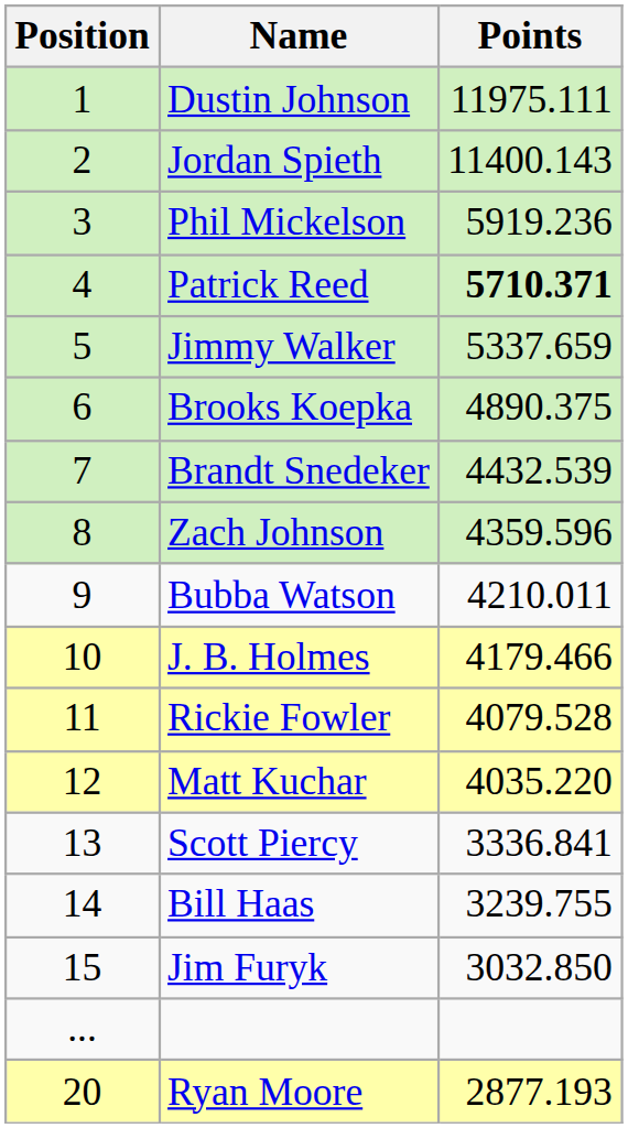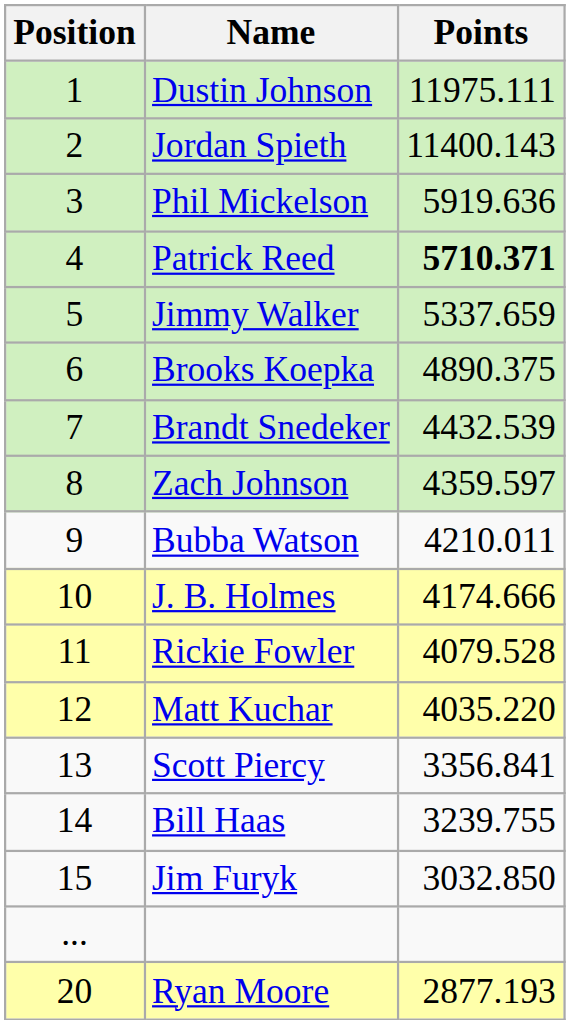 <table class="wikitable" style="text-align:right">
 <tr>
 <th>Position</th>
 <th>Name</th>
 <th>Points</th>
 </tr>
 <tr style="background:#d0f0c0;">
 <td align=center>1</td>
 <td align=left><a href='#'>Dustin Johnson</a></td>
 <td>11975.111</td>
 </tr>
 <tr style="background:#d0f0c0;">
 <td align=center>2</td>
 <td align=left><a href='#'>Jordan Spieth</a></td>
 <td>11400.143</td>
 </tr>
 <tr style="background:#d0f0c0;">
 <td align=center>3</td>
 <td align=left><a href='#'>Phil Mickelson</a></td>
-<td>5919.236</td>
+<td>5919.636</td>
 </tr>
 <tr style="background:#d0f0c0;">
 <td align=center>4</td>
 <td align=left><a href='#'>Patrick Reed</a></td>
 <td><strong>5710.371</strong></td>
 </tr>
 <tr style="background:#d0f0c0;">
 <td align=center>5</td>
 <td align=left><a href='#'>Jimmy Walker</a></td>
 <td>5337.659</td>
 </tr>
 <tr style="background:#d0f0c0;">
 <td align=center>6</td>
 <td align=left><a href='#'>Brooks Koepka</a></td>
 <td>4890.375</td>
 </tr>
 <tr style="background:#d0f0c0;">
 <td align=center>7</td>
 <td align=left><a href='#'>Brandt Snedeker</a></td>
 <td>4432.539</td>
 </tr>
 <tr style="background:#d0f0c0;">
 <td align=center>8</td>
 <td align=left><a href='#'>Zach Johnson</a></td>
-<td>4359.596</td>
+<td>4359.597</td>
 </tr>
 <tr>
 <td align=center>9</td>
 <td align=left><a href='#'>Bubba Watson</a></td>
 <td>4210.011</td>
 </tr>
 <tr style="background:#ffa;">
 <td align=center>10</td>
 <td align=left><a href='#'>J. B. Holmes</a></td>
-<td>4179.466</td>
+<td>4174.666</td>
 </tr>
 <tr style="background:#ffa;">
 <td align=center>11</td>
 <td align=left><a href='#'>Rickie Fowler</a></td>
 <td>4079.528</td>
 </tr>
 <tr style="background:#ffa;">
 <td align=center>12</td>
 <td align=left><a href='#'>Matt Kuchar</a></td>
 <td>4035.220</td>
 </tr>
 <tr>
 <td align=center>13</td>
 <td align=left><a href='#'>Scott Piercy</a></td>
-<td>3336.841</td>
+<td>3356.841</td>
 </tr>
 <tr>
 <td align=center>14</td>
 <td align=left><a href='#'>Bill Haas</a></td>
 <td>3239.755</td>
 </tr>
 <tr>
 <td align=center>15</td>
 <td align=left><a href='#'>Jim Furyk</a></td>
 <td>3032.850</td>
 </tr>
 <tr>
 <td align=center>...</td>
 <td></td>
 <td></td>
 </tr>
 <tr style="background:#ffa;">
 <td align=center>20</td>
 <td align=left><a href='#'>Ryan Moore</a></td>
 <td>2877.193</td>
 </tr>
 </table>
